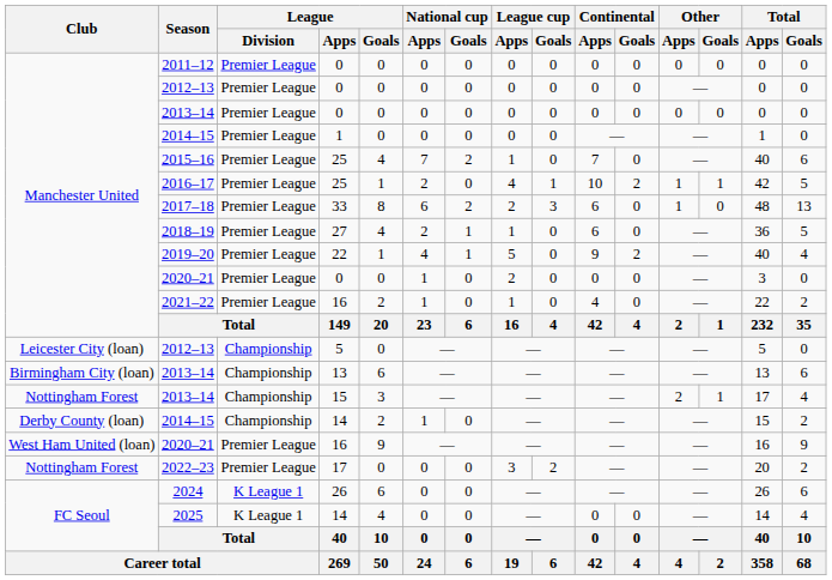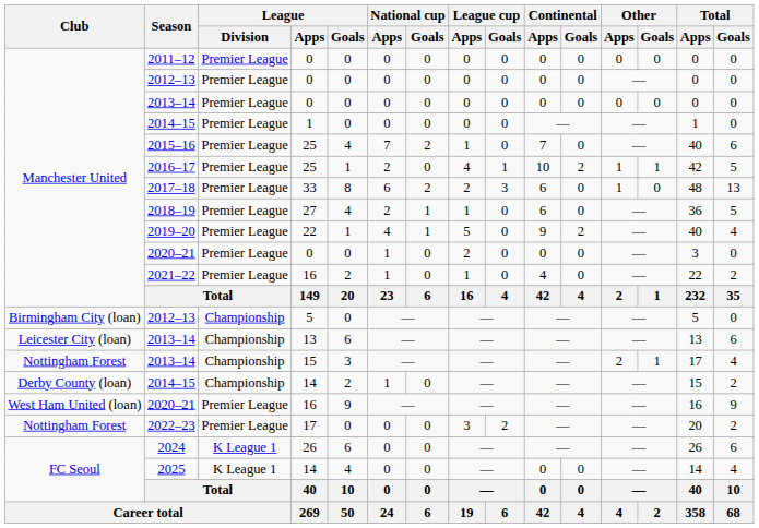 <table class="wikitable" style="text-align: center;">
 <tr>
 <th rowspan="2">Club</th>
 <th rowspan="2">Season</th>
 <th colspan="3">League</th>
 <th colspan="2">National cup</th>
 <th colspan="2">League cup</th>
 <th colspan="2">Continental</th>
 <th colspan="2">Other</th>
 <th colspan="2">Total</th>
 </tr>
 <tr>
 <th>Division</th>
 <th>Apps</th>
 <th>Goals</th>
 <th>Apps</th>
 <th>Goals</th>
 <th>Apps</th>
 <th>Goals</th>
 <th>Apps</th>
 <th>Goals</th>
 <th>Apps</th>
 <th>Goals</th>
 <th>Apps</th>
 <th>Goals</th>
 </tr>
 <tr>
 <td rowspan="12"><a href='#'>Manchester United</a></td>
 <td><a href='#'>2011–12</a></td>
 <td><a href='#'>Premier League</a></td>
 <td>0</td>
 <td>0</td>
 <td>0</td>
 <td>0</td>
 <td>0</td>
 <td>0</td>
 <td>0</td>
 <td>0</td>
 <td>0</td>
 <td>0</td>
 <td>0</td>
 <td>0</td>
 </tr>
 <tr>
 <td><a href='#'>2012–13</a></td>
 <td>Premier League</td>
 <td>0</td>
 <td>0</td>
 <td>0</td>
 <td>0</td>
 <td>0</td>
 <td>0</td>
 <td>0</td>
 <td>0</td>
 <td colspan="2">—</td>
 <td>0</td>
 <td>0</td>
 </tr>
 <tr>
 <td><a href='#'>2013–14</a></td>
 <td>Premier League</td>
 <td>0</td>
 <td>0</td>
 <td>0</td>
 <td>0</td>
 <td>0</td>
 <td>0</td>
 <td>0</td>
 <td>0</td>
 <td>0</td>
 <td>0</td>
 <td>0</td>
 <td>0</td>
 </tr>
 <tr>
 <td><a href='#'>2014–15</a></td>
 <td>Premier League</td>
 <td>1</td>
 <td>0</td>
 <td>0</td>
 <td>0</td>
 <td>0</td>
 <td>0</td>
 <td colspan="2">—</td>
 <td colspan="2">—</td>
 <td>1</td>
 <td>0</td>
 </tr>
 <tr>
 <td><a href='#'>2015–16</a></td>
 <td>Premier League</td>
 <td>25</td>
 <td>4</td>
 <td>7</td>
 <td>2</td>
 <td>1</td>
 <td>0</td>
 <td>7</td>
 <td>0</td>
 <td colspan="2">—</td>
 <td>40</td>
 <td>6</td>
 </tr>
 <tr>
 <td><a href='#'>2016–17</a></td>
 <td>Premier League</td>
 <td>25</td>
 <td>1</td>
 <td>2</td>
 <td>0</td>
 <td>4</td>
 <td>1</td>
 <td>10</td>
 <td>2</td>
 <td>1</td>
 <td>1</td>
 <td>42</td>
 <td>5</td>
 </tr>
 <tr>
 <td><a href='#'>2017–18</a></td>
 <td>Premier League</td>
 <td>33</td>
 <td>8</td>
 <td>6</td>
 <td>2</td>
 <td>2</td>
 <td>3</td>
 <td>6</td>
 <td>0</td>
 <td>1</td>
 <td>0</td>
 <td>48</td>
 <td>13</td>
 </tr>
 <tr>
 <td><a href='#'>2018–19</a></td>
 <td>Premier League</td>
 <td>27</td>
 <td>4</td>
 <td>2</td>
 <td>1</td>
 <td>1</td>
 <td>0</td>
 <td>6</td>
 <td>0</td>
 <td colspan="2">—</td>
 <td>36</td>
 <td>5</td>
 </tr>
 <tr>
 <td><a href='#'>2019–20</a></td>
 <td>Premier League</td>
 <td>22</td>
 <td>1</td>
 <td>4</td>
 <td>1</td>
 <td>5</td>
 <td>0</td>
 <td>9</td>
 <td>2</td>
 <td colspan="2">—</td>
 <td>40</td>
 <td>4</td>
 </tr>
 <tr>
 <td><a href='#'>2020–21</a></td>
 <td>Premier League</td>
 <td>0</td>
 <td>0</td>
 <td>1</td>
 <td>0</td>
 <td>2</td>
 <td>0</td>
 <td>0</td>
 <td>0</td>
 <td colspan="2">—</td>
 <td>3</td>
 <td>0</td>
 </tr>
 <tr>
 <td><a href='#'>2021–22</a></td>
 <td>Premier League</td>
 <td>16</td>
 <td>2</td>
 <td>1</td>
 <td>0</td>
 <td>1</td>
 <td>0</td>
 <td>4</td>
 <td>0</td>
 <td colspan="2">—</td>
 <td>22</td>
 <td>2</td>
 </tr>
 <tr>
 <th colspan="2">Total</th>
 <th>149</th>
 <th>20</th>
 <th>23</th>
 <th>6</th>
 <th>16</th>
 <th>4</th>
 <th>42</th>
 <th>4</th>
 <th>2</th>
 <th>1</th>
 <th>232</th>
 <th>35</th>
 </tr>
 <tr>
-<td><a href='#'>Leicester City</a> (loan)</td>
+<td><a href='#'>Birmingham City</a> (loan)</td>
 <td><a href='#'>2012–13</a></td>
 <td><a href='#'>Championship</a></td>
 <td>5</td>
 <td>0</td>
 <td colspan="2">—</td>
 <td colspan="2">—</td>
 <td colspan="2">—</td>
 <td colspan="2">—</td>
 <td>5</td>
 <td>0</td>
 </tr>
 <tr>
-<td><a href='#'>Birmingham City</a> (loan)</td>
+<td><a href='#'>Leicester City</a> (loan)</td>
 <td><a href='#'>2013–14</a></td>
 <td>Championship</td>
 <td>13</td>
 <td>6</td>
 <td colspan="2">—</td>
 <td colspan="2">—</td>
 <td colspan="2">—</td>
 <td colspan="2">—</td>
 <td>13</td>
 <td>6</td>
 </tr>
 <tr>
 <td><a href='#'>Nottingham Forest</a></td>
 <td><a href='#'>2013–14</a></td>
 <td>Championship</td>
 <td>15</td>
 <td>3</td>
 <td colspan="2">—</td>
 <td colspan="2">—</td>
 <td colspan="2">—</td>
 <td>2</td>
 <td>1</td>
 <td>17</td>
 <td>4</td>
 </tr>
 <tr>
 <td><a href='#'>Derby County</a> (loan)</td>
 <td><a href='#'>2014–15</a></td>
 <td>Championship</td>
 <td>14</td>
 <td>2</td>
 <td>1</td>
 <td>0</td>
 <td colspan="2">—</td>
 <td colspan="2">—</td>
 <td colspan="2">—</td>
 <td>15</td>
 <td>2</td>
 </tr>
 <tr>
 <td><a href='#'>West Ham United</a> (loan)</td>
 <td><a href='#'>2020–21</a></td>
 <td>Premier League</td>
 <td>16</td>
 <td>9</td>
 <td colspan="2">—</td>
 <td colspan="2">—</td>
 <td colspan="2">—</td>
 <td colspan="2">—</td>
 <td>16</td>
 <td>9</td>
 </tr>
 <tr>
 <td><a href='#'>Nottingham Forest</a></td>
 <td><a href='#'>2022–23</a></td>
 <td>Premier League</td>
 <td>17</td>
 <td>0</td>
 <td>0</td>
 <td>0</td>
 <td>3</td>
 <td>2</td>
 <td colspan="2">—</td>
 <td colspan="2">—</td>
 <td>20</td>
 <td>2</td>
 </tr>
 <tr>
 <td rowspan="3"><a href='#'>FC Seoul</a></td>
 <td><a href='#'>2024</a></td>
 <td><a href='#'>K League 1</a></td>
 <td>26</td>
 <td>6</td>
 <td>0</td>
 <td>0</td>
 <td colspan="2">—</td>
 <td colspan="2">—</td>
 <td colspan="2">—</td>
 <td>26</td>
 <td>6</td>
 </tr>
 <tr>
 <td><a href='#'>2025</a></td>
 <td>K League 1</td>
 <td>14</td>
 <td>4</td>
 <td>0</td>
 <td>0</td>
 <td colspan="2">—</td>
 <td>0</td>
 <td>0</td>
 <td colspan="2">—</td>
 <td>14</td>
 <td>4</td>
 </tr>
 <tr>
 <th colspan="2">Total</th>
 <th>40</th>
 <th>10</th>
 <th>0</th>
 <th>0</th>
 <th colspan="2">—</th>
 <th>0</th>
 <th>0</th>
 <th colspan="2">—</th>
 <th>40</th>
 <th>10</th>
 </tr>
 <tr>
 <th colspan="3">Career total</th>
 <th>269</th>
 <th>50</th>
 <th>24</th>
 <th>6</th>
 <th>19</th>
 <th>6</th>
 <th>42</th>
 <th>4</th>
 <th>4</th>
 <th>2</th>
 <th>358</th>
 <th>68</th>
 </tr>
 </table>
